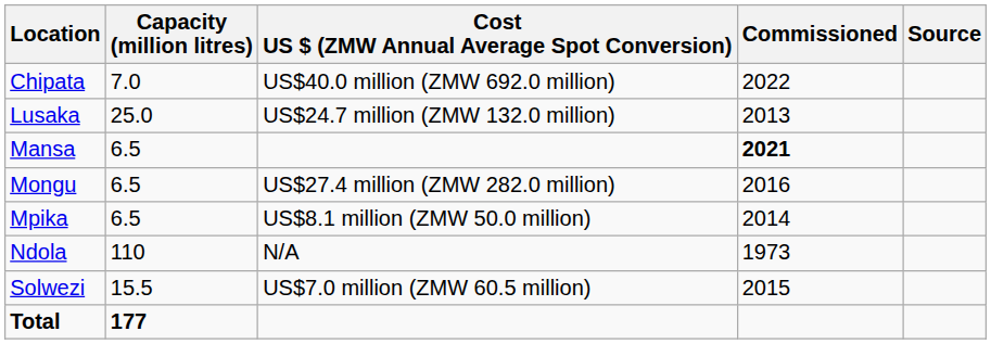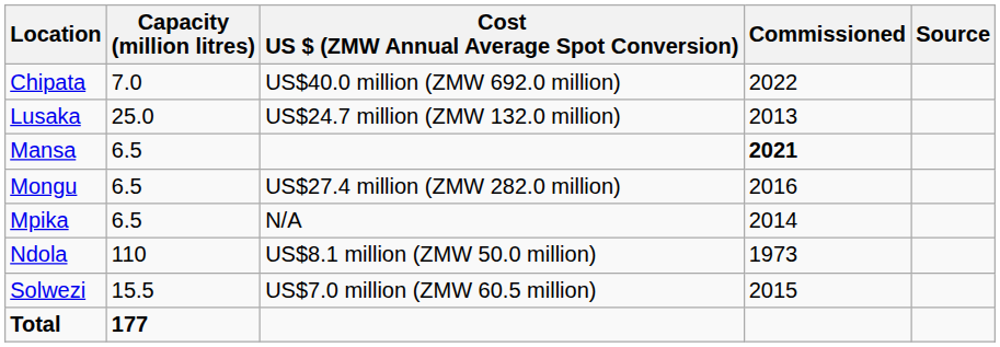 <table class="wikitable">
 <tr>
 <th>Location</th>
 <th>Capacity<br>(million litres)</th>
 <th>Cost<br>US $ (ZMW Annual Average Spot Conversion)</th>
 <th>Commissioned</th>
 <th>Source</th>
 </tr>
 <tr>
 <td><a href='#'>Chipata</a></td>
 <td>7.0</td>
 <td>US$40.0 million (ZMW 692.0 million)</td>
 <td>2022</td>
 <td></td>
 </tr>
 <tr>
 <td><a href='#'>Lusaka</a></td>
 <td>25.0</td>
 <td>US$24.7 million (ZMW 132.0 million)</td>
 <td>2013</td>
 <td></td>
 </tr>
 <tr>
 <td><a href='#'>Mansa</a></td>
 <td>6.5</td>
 <td></td>
 <td><strong>2021</strong></td>
 <td></td>
 </tr>
 <tr>
 <td><a href='#'>Mongu</a></td>
 <td>6.5</td>
 <td>US$27.4 million (ZMW 282.0 million)</td>
 <td>2016</td>
 <td></td>
 </tr>
 <tr>
 <td><a href='#'>Mpika</a></td>
 <td>6.5</td>
-<td>US$8.1 million (ZMW 50.0 million)</td>
+<td>N/A</td>
 <td>2014</td>
 <td></td>
 </tr>
 <tr>
 <td><a href='#'>Ndola</a></td>
 <td>110</td>
-<td>N/A</td>
+<td>US$8.1 million (ZMW 50.0 million)</td>
 <td>1973</td>
 <td></td>
 </tr>
 <tr>
 <td><a href='#'>Solwezi</a></td>
 <td>15.5</td>
 <td>US$7.0 million (ZMW 60.5 million)</td>
 <td>2015</td>
 <td></td>
 </tr>
 <tr>
 <td><strong>Total</strong></td>
 <td><strong>177</strong></td>
 <td></td>
 <td></td>
 <td></td>
 </tr>
 </table>
